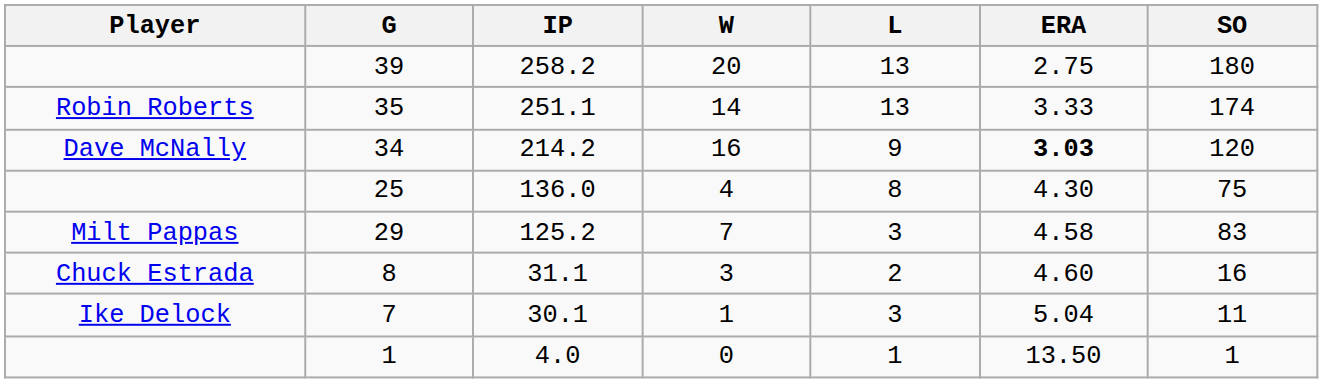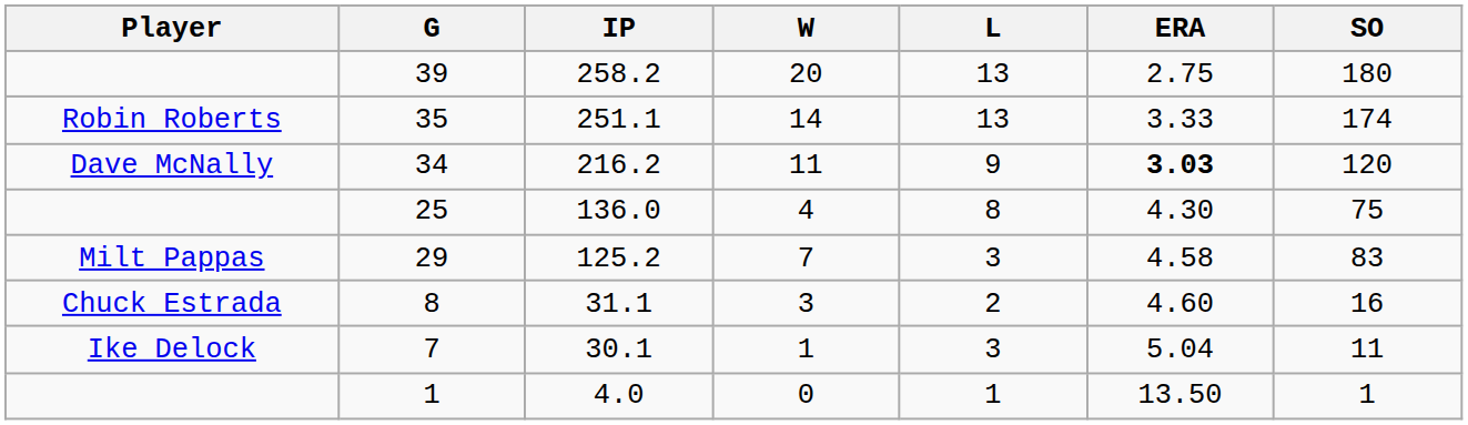 <table class="wikitable sortable">
 <tr>
 <th bgcolor="#DDDDFF" width="16%">Player</th>
 <th bgcolor="#DDDDFF" width="9%">G</th>
 <th bgcolor="#DDDDFF" width="9%">IP</th>
 <th bgcolor="#DDDDFF" width="9%">W</th>
 <th bgcolor="#DDDDFF" width="9%">L</th>
 <th bgcolor="#DDDDFF" width="9%">ERA</th>
 <th bgcolor="#DDDDFF" width="9%">SO</th>
 </tr>
 <tr align="center">
 <td></td>
 <td>39</td>
 <td>258.2</td>
 <td>20</td>
 <td>13</td>
 <td>2.75</td>
 <td>180</td>
 </tr>
 <tr align="center">
 <td><a href='#'>Robin Roberts</a></td>
 <td>35</td>
 <td>251.1</td>
 <td>14</td>
 <td>13</td>
 <td>3.33</td>
 <td>174</td>
 </tr>
 <tr align="center">
 <td><a href='#'>Dave McNally</a></td>
 <td>34</td>
-<td>214.2</td>
-<td>16</td>
+<td>216.2</td>
+<td>11</td>
 <td>9</td>
 <td><strong>3.03</strong></td>
 <td>120</td>
 </tr>
 <tr align="center">
 <td></td>
 <td>25</td>
 <td>136.0</td>
 <td>4</td>
 <td>8</td>
 <td>4.30</td>
 <td>75</td>
 </tr>
 <tr align="center">
 <td><a href='#'>Milt Pappas</a></td>
 <td>29</td>
 <td>125.2</td>
 <td>7</td>
 <td>3</td>
 <td>4.58</td>
 <td>83</td>
 </tr>
 <tr align="center">
 <td><a href='#'>Chuck Estrada</a></td>
 <td>8</td>
 <td>31.1</td>
 <td>3</td>
 <td>2</td>
 <td>4.60</td>
 <td>16</td>
 </tr>
 <tr align="center">
 <td><a href='#'>Ike Delock</a></td>
 <td>7</td>
 <td>30.1</td>
 <td>1</td>
 <td>3</td>
 <td>5.04</td>
 <td>11</td>
 </tr>
 <tr align="center">
 <td></td>
 <td>1</td>
 <td>4.0</td>
 <td>0</td>
 <td>1</td>
 <td>13.50</td>
 <td>1</td>
 </tr>
 </table>
